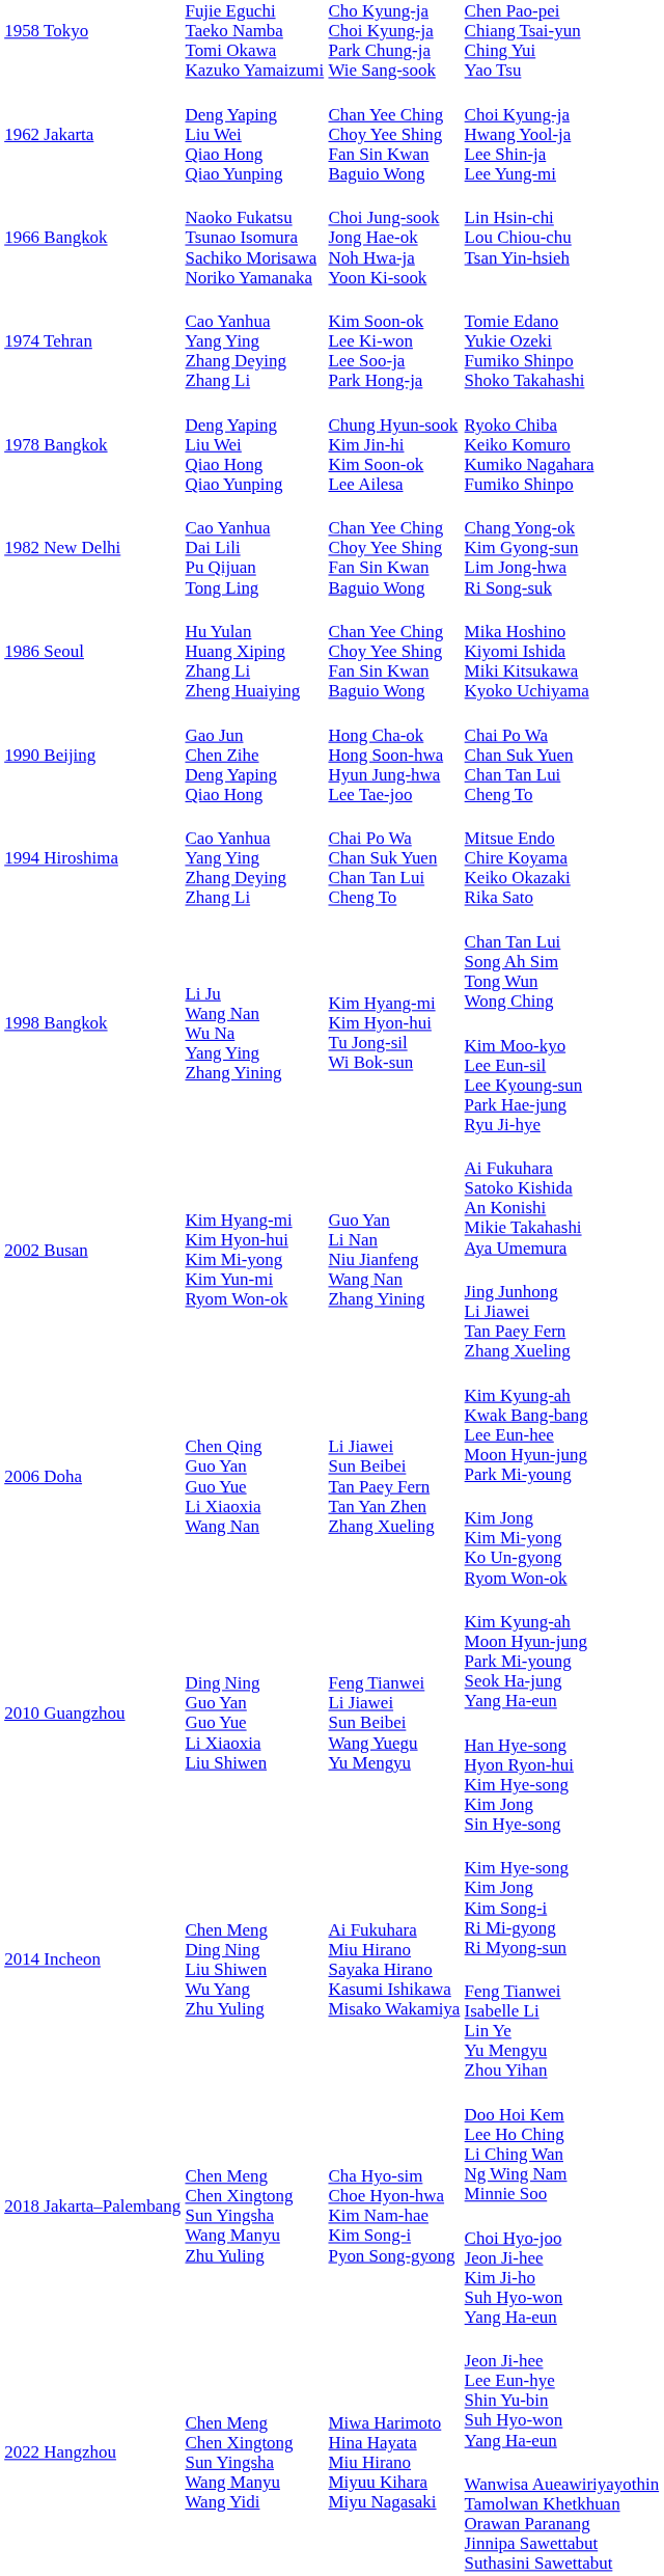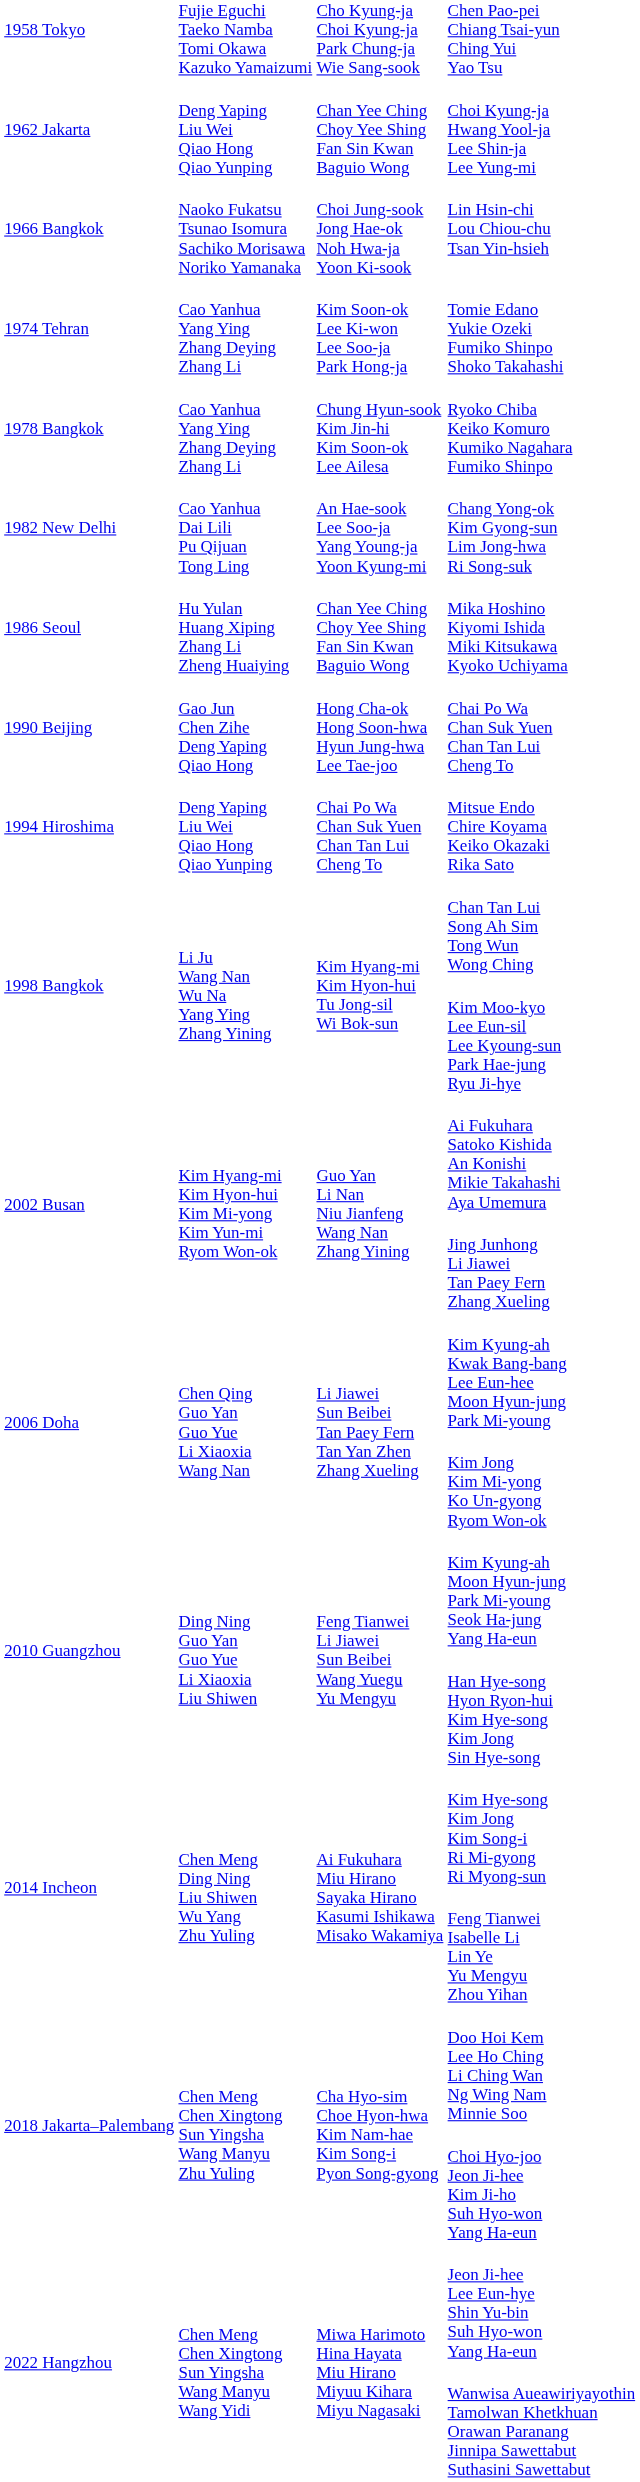 <table>
 <tr>
 <td><a href='#'>1958 Tokyo</a></td>
 <td><br><a href='#'>Fujie Eguchi</a><br><a href='#'>Taeko Namba</a><br><a href='#'>Tomi Okawa</a><br><a href='#'>Kazuko Yamaizumi</a></td>
 <td><br><a href='#'>Cho Kyung-ja</a><br><a href='#'>Choi Kyung-ja</a><br><a href='#'>Park Chung-ja</a><br><a href='#'>Wie Sang-sook</a></td>
 <td><br><a href='#'>Chen Pao-pei</a><br><a href='#'>Chiang Tsai-yun</a><br><a href='#'>Ching Yui</a><br><a href='#'>Yao Tsu</a></td>
 </tr>
 <tr>
 <td><a href='#'>1962 Jakarta</a></td>
 <td><br><a href='#'>Deng Yaping</a><br><a href='#'>Liu Wei</a><br><a href='#'>Qiao Hong</a><br><a href='#'>Qiao Yunping</a></td>
 <td><br><a href='#'>Chan Yee Ching</a><br><a href='#'>Choy Yee Shing</a><br><a href='#'>Fan Sin Kwan</a><br><a href='#'>Baguio Wong</a></td>
 <td><br><a href='#'>Choi Kyung-ja</a><br><a href='#'>Hwang Yool-ja</a><br><a href='#'>Lee Shin-ja</a><br><a href='#'>Lee Yung-mi</a></td>
 </tr>
 <tr>
 <td><a href='#'>1966 Bangkok</a></td>
 <td><br><a href='#'>Naoko Fukatsu</a><br><a href='#'>Tsunao Isomura</a><br><a href='#'>Sachiko Morisawa</a><br><a href='#'>Noriko Yamanaka</a></td>
 <td><br><a href='#'>Choi Jung-sook</a><br><a href='#'>Jong Hae-ok</a><br><a href='#'>Noh Hwa-ja</a><br><a href='#'>Yoon Ki-sook</a></td>
 <td valign="top"><br><a href='#'>Lin Hsin-chi</a><br><a href='#'>Lou Chiou-chu</a><br><a href='#'>Tsan Yin-hsieh</a></td>
 </tr>
 <tr>
 <td><a href='#'>1974 Tehran</a></td>
 <td><br><a href='#'>Cao Yanhua</a><br><a href='#'>Yang Ying</a><br><a href='#'>Zhang Deying</a><br><a href='#'>Zhang Li</a></td>
 <td><br><a href='#'>Kim Soon-ok</a><br><a href='#'>Lee Ki-won</a><br><a href='#'>Lee Soo-ja</a><br><a href='#'>Park Hong-ja</a></td>
 <td><br><a href='#'>Tomie Edano</a><br><a href='#'>Yukie Ozeki</a><br><a href='#'>Fumiko Shinpo</a><br><a href='#'>Shoko Takahashi</a></td>
 </tr>
 <tr>
 <td><a href='#'>1978 Bangkok</a></td>
-<td><br><a href='#'>Deng Yaping</a><br><a href='#'>Liu Wei</a><br><a href='#'>Qiao Hong</a><br><a href='#'>Qiao Yunping</a></td>
+<td><br><a href='#'>Cao Yanhua</a><br><a href='#'>Yang Ying</a><br><a href='#'>Zhang Deying</a><br><a href='#'>Zhang Li</a></td>
 <td><br><a href='#'>Chung Hyun-sook</a><br><a href='#'>Kim Jin-hi</a><br><a href='#'>Kim Soon-ok</a><br><a href='#'>Lee Ailesa</a></td>
 <td><br><a href='#'>Ryoko Chiba</a><br><a href='#'>Keiko Komuro</a><br><a href='#'>Kumiko Nagahara</a><br><a href='#'>Fumiko Shinpo</a></td>
 </tr>
 <tr>
 <td><a href='#'>1982 New Delhi</a></td>
 <td><br><a href='#'>Cao Yanhua</a><br><a href='#'>Dai Lili</a><br><a href='#'>Pu Qijuan</a><br><a href='#'>Tong Ling</a></td>
-<td><br><a href='#'>Chan Yee Ching</a><br><a href='#'>Choy Yee Shing</a><br><a href='#'>Fan Sin Kwan</a><br><a href='#'>Baguio Wong</a></td>
+<td><br><a href='#'>An Hae-sook</a><br><a href='#'>Lee Soo-ja</a><br><a href='#'>Yang Young-ja</a><br><a href='#'>Yoon Kyung-mi</a></td>
 <td><br><a href='#'>Chang Yong-ok</a><br><a href='#'>Kim Gyong-sun</a><br><a href='#'>Lim Jong-hwa</a><br><a href='#'>Ri Song-suk</a></td>
 </tr>
 <tr>
 <td><a href='#'>1986 Seoul</a></td>
 <td><br><a href='#'>Hu Yulan</a><br><a href='#'>Huang Xiping</a><br><a href='#'>Zhang Li</a><br><a href='#'>Zheng Huaiying</a></td>
 <td><br><a href='#'>Chan Yee Ching</a><br><a href='#'>Choy Yee Shing</a><br><a href='#'>Fan Sin Kwan</a><br><a href='#'>Baguio Wong</a></td>
 <td><br><a href='#'>Mika Hoshino</a><br><a href='#'>Kiyomi Ishida</a><br><a href='#'>Miki Kitsukawa</a><br><a href='#'>Kyoko Uchiyama</a></td>
 </tr>
 <tr>
 <td><a href='#'>1990 Beijing</a></td>
 <td><br><a href='#'>Gao Jun</a><br><a href='#'>Chen Zihe</a><br><a href='#'>Deng Yaping</a><br><a href='#'>Qiao Hong</a></td>
 <td><br><a href='#'>Hong Cha-ok</a><br><a href='#'>Hong Soon-hwa</a><br><a href='#'>Hyun Jung-hwa</a><br><a href='#'>Lee Tae-joo</a></td>
 <td><br><a href='#'>Chai Po Wa</a><br><a href='#'>Chan Suk Yuen</a><br><a href='#'>Chan Tan Lui</a><br><a href='#'>Cheng To</a></td>
 </tr>
 <tr>
 <td><a href='#'>1994 Hiroshima</a></td>
-<td><br><a href='#'>Cao Yanhua</a><br><a href='#'>Yang Ying</a><br><a href='#'>Zhang Deying</a><br><a href='#'>Zhang Li</a></td>
+<td><br><a href='#'>Deng Yaping</a><br><a href='#'>Liu Wei</a><br><a href='#'>Qiao Hong</a><br><a href='#'>Qiao Yunping</a></td>
 <td><br><a href='#'>Chai Po Wa</a><br><a href='#'>Chan Suk Yuen</a><br><a href='#'>Chan Tan Lui</a><br><a href='#'>Cheng To</a></td>
 <td><br><a href='#'>Mitsue Endo</a><br><a href='#'>Chire Koyama</a><br><a href='#'>Keiko Okazaki</a><br><a href='#'>Rika Sato</a></td>
 </tr>
 <tr>
 <td rowspan=2><a href='#'>1998 Bangkok</a></td>
 <td rowspan=2><br><a href='#'>Li Ju</a><br><a href='#'>Wang Nan</a><br><a href='#'>Wu Na</a><br><a href='#'>Yang Ying</a><br><a href='#'>Zhang Yining</a></td>
 <td rowspan=2><br><a href='#'>Kim Hyang-mi</a><br><a href='#'>Kim Hyon-hui</a><br><a href='#'>Tu Jong-sil</a><br><a href='#'>Wi Bok-sun</a></td>
 <td><br><a href='#'>Chan Tan Lui</a><br><a href='#'>Song Ah Sim</a><br><a href='#'>Tong Wun</a><br><a href='#'>Wong Ching</a></td>
 </tr>
 <tr>
 <td><br><a href='#'>Kim Moo-kyo</a><br><a href='#'>Lee Eun-sil</a><br><a href='#'>Lee Kyoung-sun</a><br><a href='#'>Park Hae-jung</a><br><a href='#'>Ryu Ji-hye</a></td>
 </tr>
 <tr>
 <td rowspan=2><a href='#'>2002 Busan</a></td>
 <td rowspan=2><br><a href='#'>Kim Hyang-mi</a><br><a href='#'>Kim Hyon-hui</a><br><a href='#'>Kim Mi-yong</a><br><a href='#'>Kim Yun-mi</a><br><a href='#'>Ryom Won-ok</a></td>
 <td rowspan=2><br><a href='#'>Guo Yan</a><br><a href='#'>Li Nan</a><br><a href='#'>Niu Jianfeng</a><br><a href='#'>Wang Nan</a><br><a href='#'>Zhang Yining</a></td>
 <td><br><a href='#'>Ai Fukuhara</a><br><a href='#'>Satoko Kishida</a><br><a href='#'>An Konishi</a><br><a href='#'>Mikie Takahashi</a><br><a href='#'>Aya Umemura</a></td>
 </tr>
 <tr>
 <td><br><a href='#'>Jing Junhong</a><br><a href='#'>Li Jiawei</a><br><a href='#'>Tan Paey Fern</a><br><a href='#'>Zhang Xueling</a></td>
 </tr>
 <tr>
 <td rowspan=2><a href='#'>2006 Doha</a></td>
 <td rowspan=2><br><a href='#'>Chen Qing</a><br><a href='#'>Guo Yan</a><br><a href='#'>Guo Yue</a><br><a href='#'>Li Xiaoxia</a><br><a href='#'>Wang Nan</a></td>
 <td rowspan=2><br><a href='#'>Li Jiawei</a><br><a href='#'>Sun Beibei</a><br><a href='#'>Tan Paey Fern</a><br><a href='#'>Tan Yan Zhen</a><br><a href='#'>Zhang Xueling</a></td>
 <td><br><a href='#'>Kim Kyung-ah</a><br><a href='#'>Kwak Bang-bang</a><br><a href='#'>Lee Eun-hee</a><br><a href='#'>Moon Hyun-jung</a><br><a href='#'>Park Mi-young</a></td>
 </tr>
 <tr>
 <td><br><a href='#'>Kim Jong</a><br><a href='#'>Kim Mi-yong</a><br><a href='#'>Ko Un-gyong</a><br><a href='#'>Ryom Won-ok</a></td>
 </tr>
 <tr>
 <td rowspan=2><a href='#'>2010 Guangzhou</a></td>
 <td rowspan=2><br><a href='#'>Ding Ning</a><br><a href='#'>Guo Yan</a><br><a href='#'>Guo Yue</a><br><a href='#'>Li Xiaoxia</a><br><a href='#'>Liu Shiwen</a></td>
 <td rowspan=2><br><a href='#'>Feng Tianwei</a><br><a href='#'>Li Jiawei</a><br><a href='#'>Sun Beibei</a><br><a href='#'>Wang Yuegu</a><br><a href='#'>Yu Mengyu</a></td>
 <td><br><a href='#'>Kim Kyung-ah</a><br><a href='#'>Moon Hyun-jung</a><br><a href='#'>Park Mi-young</a><br><a href='#'>Seok Ha-jung</a><br><a href='#'>Yang Ha-eun</a></td>
 </tr>
 <tr>
 <td><br><a href='#'>Han Hye-song</a><br><a href='#'>Hyon Ryon-hui</a><br><a href='#'>Kim Hye-song</a><br><a href='#'>Kim Jong</a><br><a href='#'>Sin Hye-song</a></td>
 </tr>
 <tr>
 <td rowspan=2><a href='#'>2014 Incheon</a></td>
 <td rowspan=2><br><a href='#'>Chen Meng</a><br><a href='#'>Ding Ning</a><br><a href='#'>Liu Shiwen</a><br><a href='#'>Wu Yang</a><br><a href='#'>Zhu Yuling</a></td>
 <td rowspan=2><br><a href='#'>Ai Fukuhara</a><br><a href='#'>Miu Hirano</a><br><a href='#'>Sayaka Hirano</a><br><a href='#'>Kasumi Ishikawa</a><br><a href='#'>Misako Wakamiya</a></td>
 <td><br><a href='#'>Kim Hye-song</a><br><a href='#'>Kim Jong</a><br><a href='#'>Kim Song-i</a><br><a href='#'>Ri Mi-gyong</a><br><a href='#'>Ri Myong-sun</a></td>
 </tr>
 <tr>
 <td><br><a href='#'>Feng Tianwei</a><br><a href='#'>Isabelle Li</a><br><a href='#'>Lin Ye</a><br><a href='#'>Yu Mengyu</a><br><a href='#'>Zhou Yihan</a></td>
 </tr>
 <tr>
 <td rowspan=2><a href='#'>2018 Jakarta–Palembang</a></td>
 <td rowspan=2><br><a href='#'>Chen Meng</a><br><a href='#'>Chen Xingtong</a><br><a href='#'>Sun Yingsha</a><br><a href='#'>Wang Manyu</a><br><a href='#'>Zhu Yuling</a></td>
 <td rowspan=2><br><a href='#'>Cha Hyo-sim</a><br><a href='#'>Choe Hyon-hwa</a><br><a href='#'>Kim Nam-hae</a><br><a href='#'>Kim Song-i</a><br><a href='#'>Pyon Song-gyong</a></td>
 <td><br><a href='#'>Doo Hoi Kem</a><br><a href='#'>Lee Ho Ching</a><br><a href='#'>Li Ching Wan</a><br><a href='#'>Ng Wing Nam</a><br><a href='#'>Minnie Soo</a></td>
 </tr>
 <tr>
 <td><br><a href='#'>Choi Hyo-joo</a><br><a href='#'>Jeon Ji-hee</a><br><a href='#'>Kim Ji-ho</a><br><a href='#'>Suh Hyo-won</a><br><a href='#'>Yang Ha-eun</a></td>
 </tr>
 <tr>
 <td rowspan=2><a href='#'>2022 Hangzhou</a></td>
 <td rowspan=2><br><a href='#'>Chen Meng</a><br><a href='#'>Chen Xingtong</a><br><a href='#'>Sun Yingsha</a><br><a href='#'>Wang Manyu</a><br><a href='#'>Wang Yidi</a></td>
 <td rowspan=2><br><a href='#'>Miwa Harimoto</a><br><a href='#'>Hina Hayata</a><br><a href='#'>Miu Hirano</a><br><a href='#'>Miyuu Kihara</a><br><a href='#'>Miyu Nagasaki</a></td>
 <td><br><a href='#'>Jeon Ji-hee</a><br><a href='#'>Lee Eun-hye</a> <br><a href='#'>Shin Yu-bin</a><br><a href='#'>Suh Hyo-won</a><br><a href='#'>Yang Ha-eun</a></td>
 </tr>
 <tr>
 <td><br><a href='#'>Wanwisa Aueawiriyayothin</a><br><a href='#'>Tamolwan Khetkhuan</a><br><a href='#'>Orawan Paranang</a><br><a href='#'>Jinnipa Sawettabut</a><br><a href='#'>Suthasini Sawettabut</a></td>
 </tr>
 </table>
